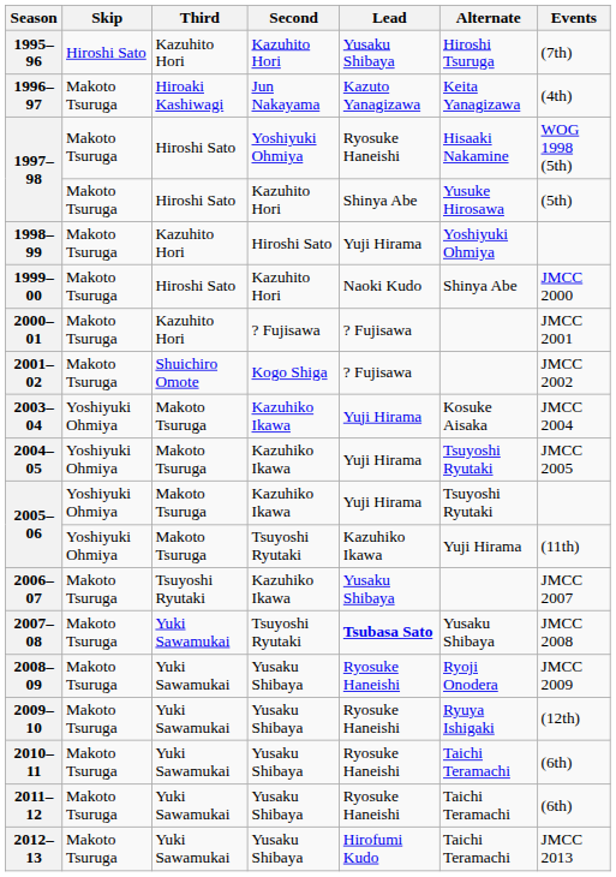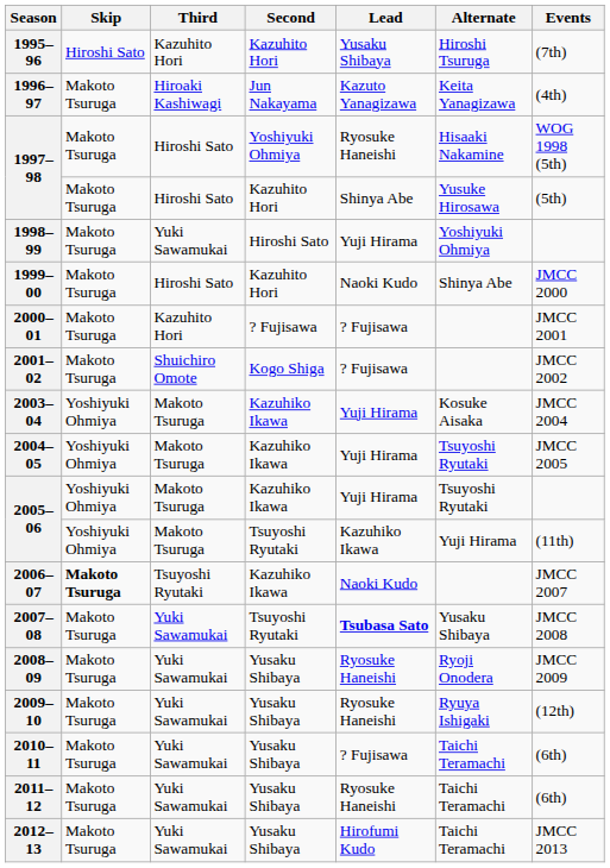 <table class="wikitable">
 <tr>
 <th scope="col">Season</th>
 <th scope="col">Skip</th>
 <th scope="col">Third</th>
 <th scope="col">Second</th>
 <th scope="col">Lead</th>
 <th scope="col">Alternate</th>
 <th scope="col">Events</th>
 </tr>
 <tr>
 <th scope="row">1995–96</th>
 <td><a href='#'>Hiroshi Sato</a></td>
 <td>Kazuhito Hori</td>
 <td><a href='#'>Kazuhito Hori</a></td>
 <td><a href='#'>Yusaku Shibaya</a></td>
 <td><a href='#'>Hiroshi Tsuruga</a></td>
 <td> (7th)</td>
 </tr>
 <tr>
 <th scope="row">1996–97</th>
 <td>Makoto Tsuruga</td>
 <td><a href='#'>Hiroaki Kashiwagi</a></td>
 <td><a href='#'>Jun Nakayama</a></td>
 <td><a href='#'>Kazuto Yanagizawa</a></td>
 <td><a href='#'>Keita Yanagizawa</a></td>
 <td> (4th)</td>
 </tr>
 <tr>
 <th scope="row" rowspan=2>1997–98</th>
 <td>Makoto Tsuruga</td>
 <td>Hiroshi Sato</td>
 <td><a href='#'>Yoshiyuki Ohmiya</a></td>
 <td>Ryosuke Haneishi</td>
 <td><a href='#'>Hisaaki Nakamine</a></td>
 <td><a href='#'>WOG 1998</a> (5th)</td>
 </tr>
 <tr>
 <td>Makoto Tsuruga</td>
 <td>Hiroshi Sato</td>
 <td>Kazuhito Hori</td>
 <td>Shinya Abe</td>
 <td><a href='#'>Yusuke Hirosawa</a></td>
 <td> (5th)</td>
 </tr>
 <tr>
 <th scope="row">1998–99</th>
 <td>Makoto Tsuruga</td>
-<td>Kazuhito Hori</td>
+<td>Yuki Sawamukai</td>
 <td>Hiroshi Sato</td>
 <td>Yuji Hirama</td>
 <td><a href='#'>Yoshiyuki Ohmiya</a></td>
 <td> </td>
 </tr>
 <tr>
 <th scope="row">1999–00</th>
 <td>Makoto Tsuruga</td>
 <td>Hiroshi Sato</td>
 <td>Kazuhito Hori</td>
 <td>Naoki Kudo</td>
 <td>Shinya Abe</td>
 <td><a href='#'>JMCC</a> 2000</td>
 </tr>
 <tr>
 <th scope="row">2000–01</th>
 <td>Makoto Tsuruga</td>
 <td>Kazuhito Hori</td>
 <td>? Fujisawa</td>
 <td>? Fujisawa</td>
 <td></td>
 <td>JMCC 2001</td>
 </tr>
 <tr>
 <th scope="row">2001–02</th>
 <td>Makoto Tsuruga</td>
 <td><a href='#'>Shuichiro Omote</a></td>
 <td><a href='#'>Kogo Shiga</a></td>
 <td>? Fujisawa</td>
 <td></td>
 <td>JMCC 2002</td>
 </tr>
 <tr>
 <th scope="row">2003–04</th>
 <td>Yoshiyuki Ohmiya</td>
 <td>Makoto Tsuruga</td>
 <td><a href='#'>Kazuhiko Ikawa</a></td>
 <td><a href='#'>Yuji Hirama</a></td>
 <td>Kosuke Aisaka</td>
 <td>JMCC 2004 </td>
 </tr>
 <tr>
 <th scope="row">2004–05</th>
 <td>Yoshiyuki Ohmiya</td>
 <td>Makoto Tsuruga</td>
 <td>Kazuhiko Ikawa</td>
 <td>Yuji Hirama</td>
 <td><a href='#'>Tsuyoshi Ryutaki</a></td>
 <td>JMCC 2005 </td>
 </tr>
 <tr>
 <th scope="row" rowspan=2>2005–06</th>
 <td>Yoshiyuki Ohmiya</td>
 <td>Makoto Tsuruga</td>
 <td>Kazuhiko Ikawa</td>
 <td>Yuji Hirama</td>
 <td>Tsuyoshi Ryutaki</td>
 <td> </td>
 </tr>
 <tr>
 <td>Yoshiyuki Ohmiya</td>
 <td>Makoto Tsuruga</td>
 <td>Tsuyoshi Ryutaki</td>
 <td>Kazuhiko Ikawa</td>
 <td>Yuji Hirama</td>
 <td> (11th)</td>
 </tr>
 <tr>
 <th scope="row">2006–07</th>
-<td>Makoto Tsuruga</td>
+<td><strong>Makoto Tsuruga</strong></td>
 <td>Tsuyoshi Ryutaki</td>
 <td>Kazuhiko Ikawa</td>
-<td><a href='#'>Yusaku Shibaya</a></td>
+<td><a href='#'>Naoki Kudo</a></td>
 <td></td>
 <td>JMCC 2007</td>
 </tr>
 <tr>
 <th scope="row">2007–08</th>
 <td>Makoto Tsuruga</td>
 <td><a href='#'>Yuki Sawamukai</a></td>
 <td>Tsuyoshi Ryutaki</td>
 <td><strong><a href='#'>Tsubasa Sato</a></strong></td>
 <td>Yusaku Shibaya</td>
 <td>JMCC 2008</td>
 </tr>
 <tr>
 <th scope="row">2008–09</th>
 <td>Makoto Tsuruga</td>
 <td>Yuki Sawamukai</td>
 <td>Yusaku Shibaya</td>
 <td><a href='#'>Ryosuke Haneishi</a></td>
 <td><a href='#'>Ryoji Onodera</a></td>
 <td>JMCC 2009</td>
 </tr>
 <tr>
 <th scope="row">2009–10</th>
 <td>Makoto Tsuruga</td>
 <td>Yuki Sawamukai</td>
 <td>Yusaku Shibaya</td>
 <td>Ryosuke Haneishi</td>
 <td><a href='#'>Ryuya Ishigaki</a></td>
 <td> (12th)</td>
 </tr>
 <tr>
 <th scope="row">2010–11</th>
 <td>Makoto Tsuruga</td>
 <td>Yuki Sawamukai</td>
 <td>Yusaku Shibaya</td>
-<td>Ryosuke Haneishi</td>
+<td>? Fujisawa</td>
 <td><a href='#'>Taichi Teramachi</a></td>
 <td> (6th)</td>
 </tr>
 <tr>
 <th scope="row">2011–12</th>
 <td>Makoto Tsuruga</td>
 <td>Yuki Sawamukai</td>
 <td>Yusaku Shibaya</td>
 <td>Ryosuke Haneishi</td>
 <td>Taichi Teramachi</td>
 <td> (6th)</td>
 </tr>
 <tr>
 <th scope="row">2012–13</th>
 <td>Makoto Tsuruga</td>
 <td>Yuki Sawamukai</td>
 <td>Yusaku Shibaya</td>
 <td><a href='#'>Hirofumi Kudo</a></td>
 <td>Taichi Teramachi</td>
 <td>JMCC 2013</td>
 </tr>
 </table>
